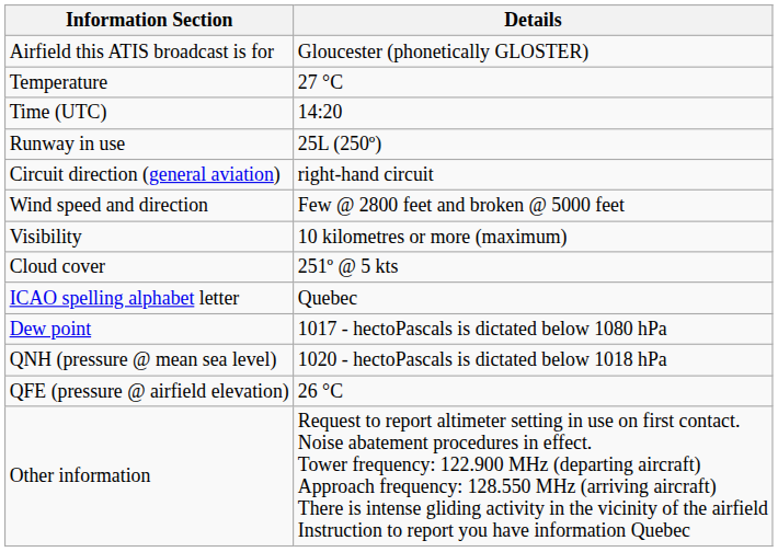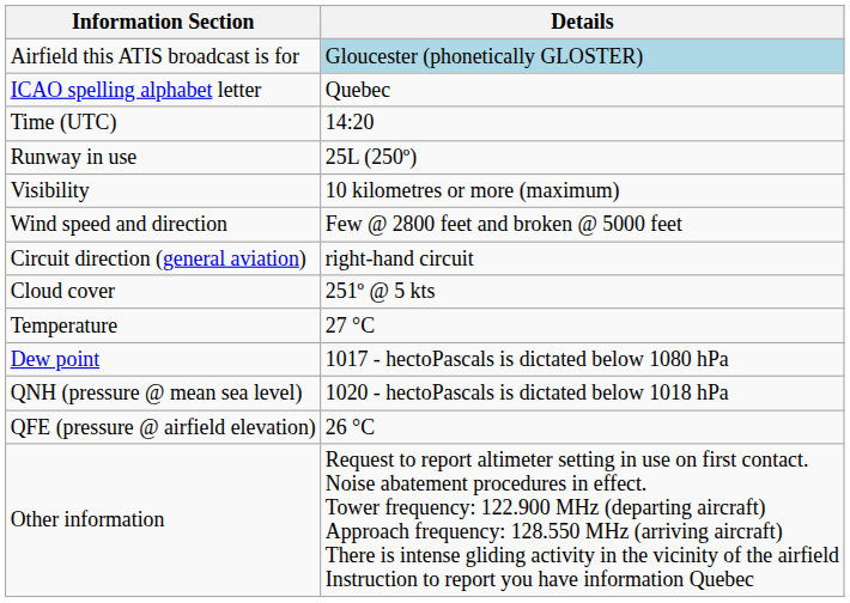 <table class="wikitable">
 <tr>
 <th>Information Section</th>
 <th>Details</th>
 </tr>
 <tr>
 <td>Airfield this ATIS broadcast is for</td>
-<td>Gloucester (phonetically GLOSTER)</td>
+<td style="background: lightblue;">Gloucester (phonetically GLOSTER)</td>
 </tr>
 <tr>
-<td>Temperature</td>
-<td>27 °C</td>
+<td><a href='#'>ICAO spelling alphabet</a> letter</td>
+<td>Quebec</td>
 </tr>
 <tr>
 <td>Time (UTC)</td>
 <td>14:20</td>
 </tr>
 <tr>
 <td>Runway in use</td>
 <td>25L (250º)</td>
 </tr>
 <tr>
-<td>Circuit direction (<a href='#'>general aviation</a>)</td>
-<td>right-hand circuit</td>
+<td>Visibility</td>
+<td>10 kilometres or more (maximum)</td>
 </tr>
 <tr>
 <td>Wind speed and direction</td>
 <td>Few @ 2800 feet and broken @ 5000 feet</td>
 </tr>
 <tr>
-<td>Visibility</td>
-<td>10 kilometres or more (maximum)</td>
+<td>Circuit direction (<a href='#'>general aviation</a>)</td>
+<td>right-hand circuit</td>
 </tr>
 <tr>
 <td>Cloud cover</td>
 <td>251º @ 5 kts</td>
 </tr>
 <tr>
-<td><a href='#'>ICAO spelling alphabet</a> letter</td>
-<td>Quebec</td>
+<td>Temperature</td>
+<td>27 °C</td>
 </tr>
 <tr>
 <td><a href='#'>Dew point</a></td>
 <td>1017 - hectoPascals is dictated below 1080 hPa</td>
 </tr>
 <tr>
 <td>QNH (pressure @ mean sea level)</td>
 <td>1020 - hectoPascals is dictated below 1018 hPa</td>
 </tr>
 <tr>
 <td>QFE (pressure @ airfield elevation)</td>
 <td>26 °C</td>
 </tr>
 <tr>
 <td>Other information</td>
 <td>Request to report altimeter setting in use on first contact.<br>Noise abatement procedures in effect.<br>Tower frequency: 122.900 MHz (departing aircraft)<br>Approach frequency: 128.550 MHz (arriving aircraft)<br>There is intense gliding activity in the vicinity of the airfield<br>Instruction to report you have information Quebec</td>
 </tr>
 </table>
